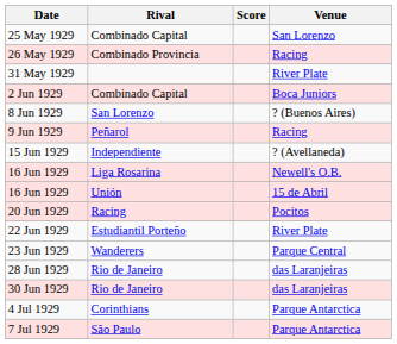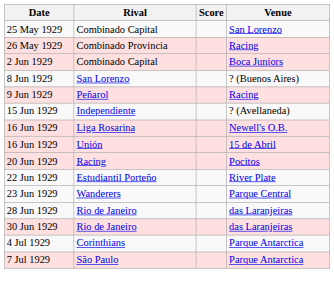 <table class="wikitable sortable">
 <tr>
 <th width=100px>Date</th>
 <th width=180px>Rival</th>
 <th width=40px>Score</th>
 <th width=150px>Venue</th>
 </tr>
 <tr>
 <td>25 May 1929</td>
 <td> Combinado Capital</td>
 <td></td>
 <td><a href='#'>San Lorenzo</a></td>
 </tr>
 <tr style="background:#ffe0e0">
 <td>26 May 1929</td>
 <td> Combinado Provincia</td>
 <td></td>
 <td><a href='#'>Racing</a></td>
-</tr>
-<tr>
-<td>31 May 1929</td>
-<td></td>
-<td></td>
-<td><a href='#'>River Plate</a></td>
 </tr>
 <tr style="background:#ffe0e0">
 <td>2 Jun 1929</td>
 <td> Combinado Capital</td>
 <td></td>
 <td><a href='#'>Boca Juniors</a></td>
 </tr>
 <tr>
 <td>8 Jun 1929</td>
 <td> <a href='#'>San Lorenzo</a></td>
 <td></td>
 <td>? (Buenos Aires)</td>
 </tr>
 <tr style="background:#ffe0e0">
 <td>9 Jun 1929</td>
 <td> <a href='#'>Peñarol</a></td>
 <td></td>
 <td><a href='#'>Racing</a></td>
 </tr>
 <tr>
 <td>15 Jun 1929</td>
 <td> <a href='#'>Independiente</a></td>
 <td></td>
 <td>? (Avellaneda)</td>
 </tr>
 <tr style="background:#ffe0e0">
 <td>16 Jun 1929</td>
 <td> <a href='#'>Liga Rosarina</a></td>
 <td></td>
 <td><a href='#'>Newell's O.B.</a></td>
 </tr>
 <tr style="background:#ffe0e0">
 <td>16 Jun 1929</td>
 <td> <a href='#'>Unión</a></td>
 <td></td>
 <td><a href='#'>15 de Abril</a></td>
 </tr>
 <tr style="background:#ffe0e0">
 <td>20 Jun 1929</td>
 <td> <a href='#'>Racing</a></td>
 <td></td>
 <td><a href='#'>Pocitos</a></td>
 </tr>
 <tr>
 <td>22 Jun 1929</td>
 <td> <a href='#'>Estudiantil Porteño</a></td>
 <td></td>
 <td><a href='#'>River Plate</a></td>
 </tr>
 <tr>
 <td>23 Jun 1929</td>
 <td> <a href='#'>Wanderers</a></td>
 <td></td>
 <td><a href='#'>Parque Central</a></td>
 </tr>
 <tr>
 <td>28 Jun 1929</td>
 <td> <a href='#'>Rio de Janeiro</a></td>
 <td></td>
 <td><a href='#'>das Laranjeiras</a></td>
 </tr>
 <tr style="background:#ffe0e0">
 <td>30 Jun 1929</td>
 <td> <a href='#'>Rio de Janeiro</a></td>
 <td></td>
 <td><a href='#'>das Laranjeiras</a></td>
 </tr>
 <tr>
 <td>4 Jul 1929</td>
 <td> <a href='#'>Corinthians</a></td>
 <td></td>
 <td><a href='#'>Parque Antarctica</a></td>
 </tr>
 <tr style="background:#ffe0e0">
 <td>7 Jul 1929</td>
 <td> <a href='#'>São Paulo</a></td>
 <td></td>
 <td><a href='#'>Parque Antarctica</a></td>
 </tr>
 </table>
